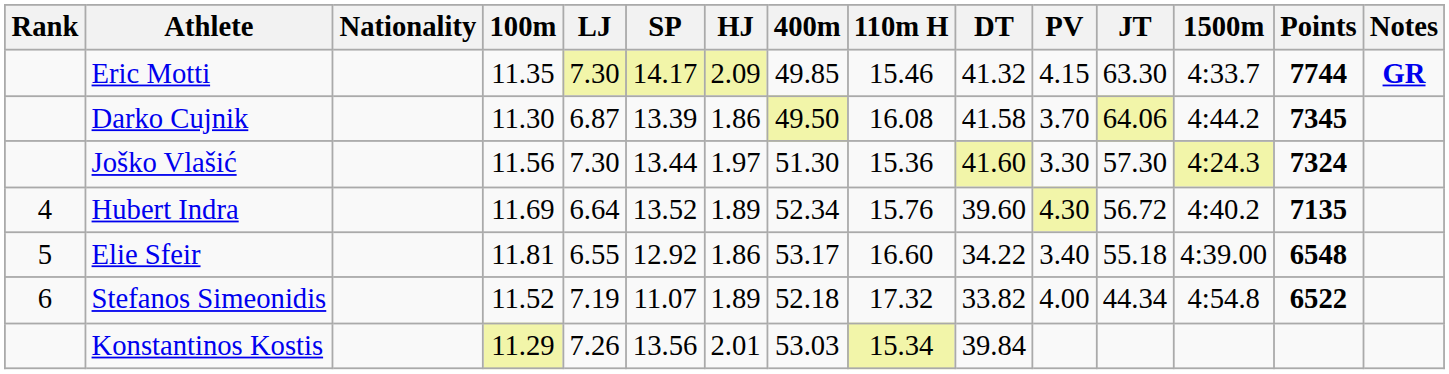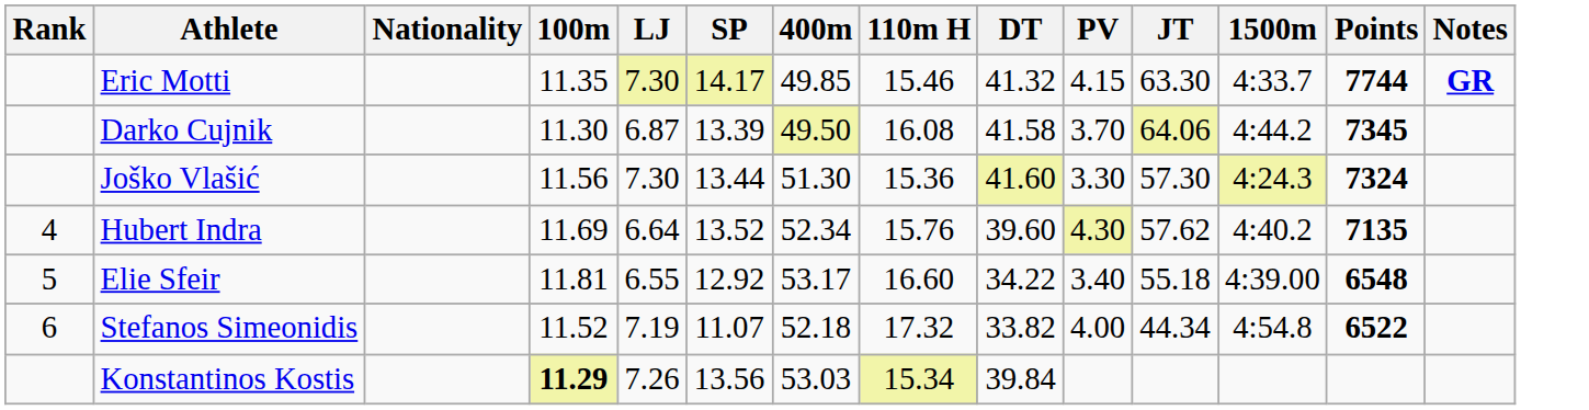 <table class="wikitable sortable" style="text-align:center">
 <tr>
 <th>Rank</th>
 <th>Athlete</th>
 <th>Nationality</th>
 <th>100m</th>
 <th>LJ</th>
 <th>SP</th>
-<th>HJ</th>
 <th>400m</th>
 <th>110m H</th>
 <th>DT</th>
 <th>PV</th>
 <th>JT</th>
 <th>1500m</th>
 <th>Points</th>
 <th>Notes</th>
 </tr>
 <tr>
 <td></td>
 <td align=left><a href='#'>Eric Motti</a></td>
 <td align=left></td>
 <td>11.35</td>
 <td bgcolor=#F2F5A9>7.30</td>
 <td bgcolor=#F2F5A9>14.17</td>
-<td bgcolor=#F2F5A9>2.09</td>
 <td>49.85</td>
 <td>15.46</td>
 <td>41.32</td>
 <td>4.15</td>
 <td>63.30</td>
 <td>4:33.7</td>
 <td><strong>7744</strong></td>
 <td><strong><a href='#'>GR</a></strong></td>
 </tr>
 <tr>
 <td></td>
 <td align=left><a href='#'>Darko Cujnik</a></td>
 <td align=left></td>
 <td>11.30</td>
 <td>6.87</td>
 <td>13.39</td>
-<td>1.86</td>
 <td bgcolor=#F2F5A9>49.50</td>
 <td>16.08</td>
 <td>41.58</td>
 <td>3.70</td>
 <td bgcolor=#F2F5A9>64.06</td>
 <td>4:44.2</td>
 <td><strong>7345</strong></td>
 <td></td>
 </tr>
 <tr>
 <td></td>
 <td align=left><a href='#'>Joško Vlašić</a></td>
 <td align=left></td>
 <td>11.56</td>
 <td>7.30</td>
 <td>13.44</td>
-<td>1.97</td>
 <td>51.30</td>
 <td>15.36</td>
 <td bgcolor=#F2F5A9>41.60</td>
 <td>3.30</td>
 <td>57.30</td>
 <td bgcolor=#F2F5A9>4:24.3</td>
 <td><strong>7324</strong></td>
 <td></td>
 </tr>
 <tr>
 <td>4</td>
 <td align=left><a href='#'>Hubert Indra</a></td>
 <td align=left></td>
 <td>11.69</td>
 <td>6.64</td>
 <td>13.52</td>
-<td>1.89</td>
 <td>52.34</td>
 <td>15.76</td>
 <td>39.60</td>
 <td bgcolor=#F2F5A9>4.30</td>
-<td>56.72</td>
+<td>57.62</td>
 <td>4:40.2</td>
 <td><strong>7135</strong></td>
 <td></td>
 </tr>
 <tr>
 <td>5</td>
 <td align=left><a href='#'>Elie Sfeir</a></td>
 <td align=left></td>
 <td>11.81</td>
 <td>6.55</td>
 <td>12.92</td>
-<td>1.86</td>
 <td>53.17</td>
 <td>16.60</td>
 <td>34.22</td>
 <td>3.40</td>
 <td>55.18</td>
 <td>4:39.00</td>
 <td><strong>6548</strong></td>
 <td></td>
 </tr>
 <tr>
 <td>6</td>
 <td align=left><a href='#'>Stefanos Simeonidis</a></td>
 <td align=left></td>
 <td>11.52</td>
 <td>7.19</td>
 <td>11.07</td>
-<td>1.89</td>
 <td>52.18</td>
 <td>17.32</td>
 <td>33.82</td>
 <td>4.00</td>
 <td>44.34</td>
 <td>4:54.8</td>
 <td><strong>6522</strong></td>
 <td></td>
 </tr>
 <tr>
 <td></td>
 <td align=left><a href='#'>Konstantinos Kostis</a></td>
 <td align=left></td>
-<td bgcolor=#F2F5A9>11.29</td>
+<td bgcolor=#F2F5A9><strong>11.29</strong></td>
 <td>7.26</td>
 <td>13.56</td>
-<td>2.01</td>
 <td>53.03</td>
 <td bgcolor=#F2F5A9>15.34</td>
 <td>39.84</td>
 <td></td>
 <td></td>
 <td></td>
 <td><strong></strong></td>
 <td></td>
 </tr>
 </table>
